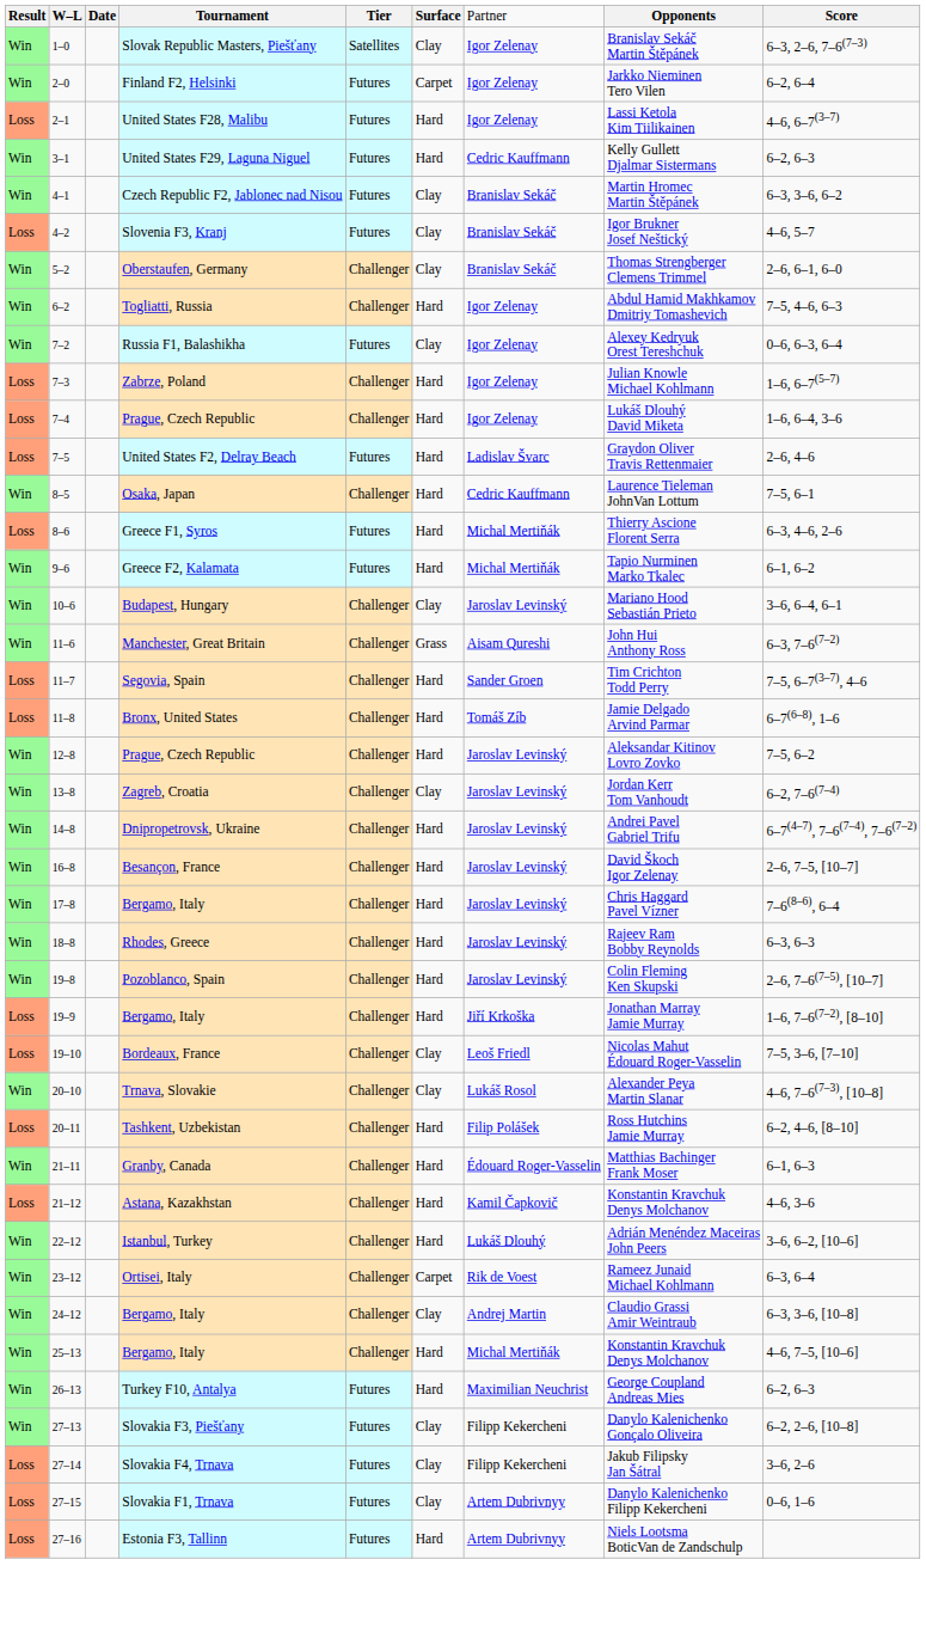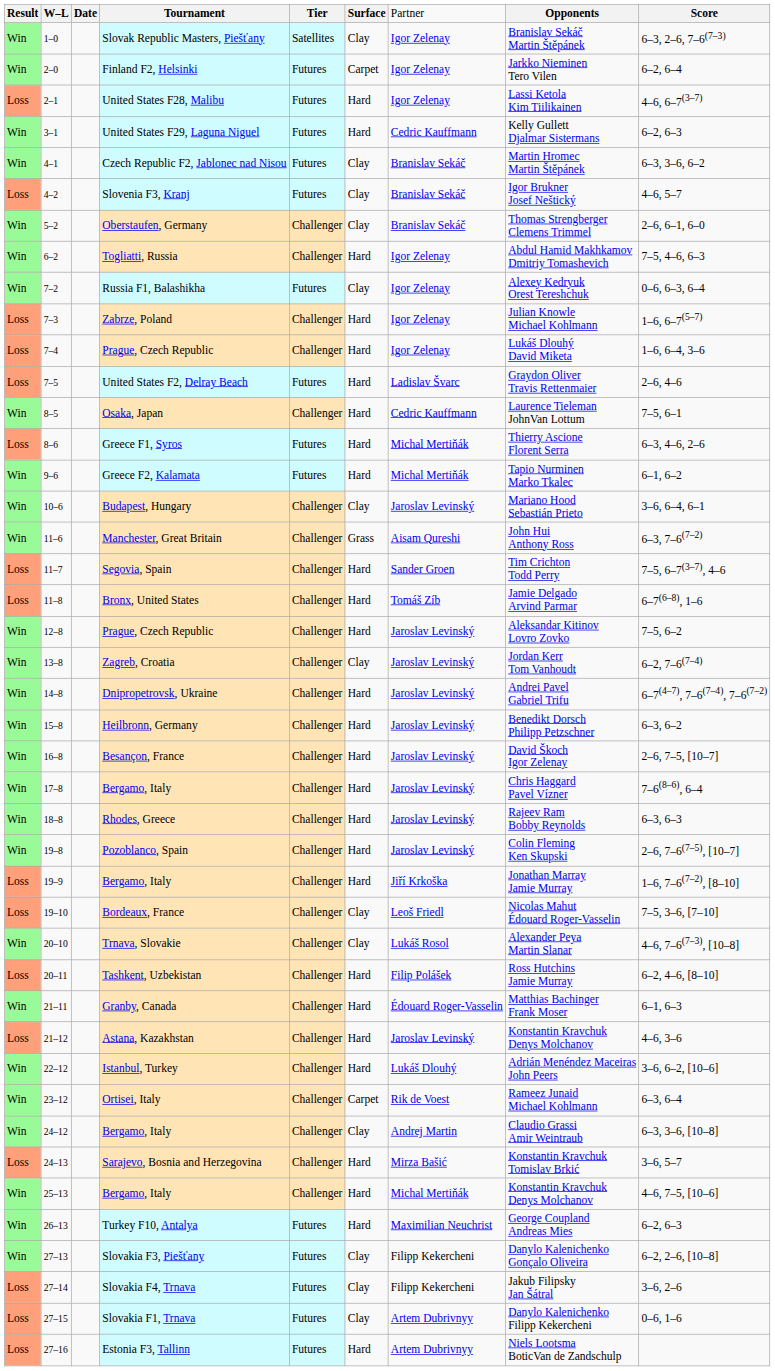 <table class="sortable wikitable">
 <tr>
 <th>Result</th>
 <th class="unsortable">W–L</th>
 <th>Date</th>
 <th>Tournament</th>
 <th>Tier</th>
 <th>Surface</th>
 <td>Partner</td>
 <th>Opponents</th>
 <th class="unsortable">Score</th>
 </tr>
 <tr>
 <td bgcolor=98FB98>Win</td>
 <td><small>1–0</small></td>
 <td></td>
 <td style="background:#cffcff;">Slovak Republic Masters, <a href='#'>Piešťany</a></td>
 <td style="background:#cffcff;">Satellites</td>
 <td>Clay</td>
 <td> <a href='#'>Igor Zelenay</a></td>
 <td> <a href='#'>Branislav Sekáč</a><br> <a href='#'>Martin Štěpánek</a></td>
 <td>6–3, 2–6, 7–6<sup>(7–3)</sup></td>
 </tr>
 <tr>
 <td bgcolor=98FB98>Win</td>
 <td><small>2–0</small></td>
 <td></td>
 <td style="background:#cffcff;">Finland F2, <a href='#'>Helsinki</a></td>
 <td style="background:#cffcff;">Futures</td>
 <td>Carpet</td>
 <td> <a href='#'>Igor Zelenay</a></td>
 <td> <a href='#'>Jarkko Nieminen</a><br> Tero Vilen</td>
 <td>6–2, 6–4</td>
 </tr>
 <tr>
 <td bgcolor=FFA07A>Loss</td>
 <td><small>2–1</small></td>
 <td></td>
 <td style="background:#cffcff;">United States F28, <a href='#'>Malibu</a></td>
 <td style="background:#cffcff;">Futures</td>
 <td>Hard</td>
 <td> <a href='#'>Igor Zelenay</a></td>
 <td> <a href='#'>Lassi Ketola</a><br> <a href='#'>Kim Tiilikainen</a></td>
 <td>4–6, 6–7<sup>(3–7)</sup></td>
 </tr>
 <tr>
 <td bgcolor=98FB98>Win</td>
 <td><small>3–1</small></td>
 <td></td>
 <td style="background:#cffcff;">United States F29, <a href='#'>Laguna Niguel</a></td>
 <td style="background:#cffcff;">Futures</td>
 <td>Hard</td>
 <td> <a href='#'>Cedric Kauffmann</a></td>
 <td> Kelly Gullett<br> <a href='#'>Djalmar Sistermans</a></td>
 <td>6–2, 6–3</td>
 </tr>
 <tr>
 <td bgcolor=98FB98>Win</td>
 <td><small>4–1</small></td>
 <td></td>
 <td style="background:#cffcff;">Czech Republic F2, <a href='#'>Jablonec nad Nisou</a></td>
 <td style="background:#cffcff;">Futures</td>
 <td>Clay</td>
 <td> <a href='#'>Branislav Sekáč</a></td>
 <td> <a href='#'>Martin Hromec</a><br> <a href='#'>Martin Štěpánek</a></td>
 <td>6–3, 3–6, 6–2</td>
 </tr>
 <tr>
 <td bgcolor=FFA07A>Loss</td>
 <td><small>4–2</small></td>
 <td></td>
 <td style="background:#cffcff;">Slovenia F3, <a href='#'>Kranj</a></td>
 <td style="background:#cffcff;">Futures</td>
 <td>Clay</td>
 <td> <a href='#'>Branislav Sekáč</a></td>
 <td> <a href='#'>Igor Brukner</a><br> <a href='#'>Josef Neštický</a></td>
 <td>4–6, 5–7</td>
 </tr>
 <tr>
 <td bgcolor=98FB98>Win</td>
 <td><small>5–2</small></td>
 <td></td>
 <td style="background:moccasin;"><a href='#'>Oberstaufen</a>, Germany</td>
 <td style="background:moccasin;">Challenger</td>
 <td>Clay</td>
 <td> <a href='#'>Branislav Sekáč</a></td>
 <td> <a href='#'>Thomas Strengberger</a><br> <a href='#'>Clemens Trimmel</a></td>
 <td>2–6, 6–1, 6–0</td>
 </tr>
 <tr>
 <td bgcolor=98FB98>Win</td>
 <td><small>6–2</small></td>
 <td></td>
 <td style="background:moccasin;"><a href='#'>Togliatti</a>, Russia</td>
 <td style="background:moccasin;">Challenger</td>
 <td>Hard</td>
 <td> <a href='#'>Igor Zelenay</a></td>
 <td> <a href='#'>Abdul Hamid Makhkamov</a><br> <a href='#'>Dmitriy Tomashevich</a></td>
 <td>7–5, 4–6, 6–3</td>
 </tr>
 <tr>
 <td bgcolor=98FB98>Win</td>
 <td><small>7–2</small></td>
 <td></td>
 <td style="background:#cffcff;">Russia F1, Balashikha</td>
 <td style="background:#cffcff;">Futures</td>
 <td>Clay</td>
 <td> <a href='#'>Igor Zelenay</a></td>
 <td> <a href='#'>Alexey Kedryuk</a><br> <a href='#'>Orest Tereshchuk</a></td>
 <td>0–6, 6–3, 6–4</td>
 </tr>
 <tr>
 <td bgcolor=FFA07A>Loss</td>
 <td><small>7–3</small></td>
 <td></td>
 <td style="background:moccasin;"><a href='#'>Zabrze</a>, Poland</td>
 <td style="background:moccasin;">Challenger</td>
 <td>Hard</td>
 <td> <a href='#'>Igor Zelenay</a></td>
 <td> <a href='#'>Julian Knowle</a><br> <a href='#'>Michael Kohlmann</a></td>
 <td>1–6, 6–7<sup>(5–7)</sup></td>
 </tr>
 <tr>
 <td bgcolor=FFA07A>Loss</td>
 <td><small>7–4</small></td>
 <td></td>
 <td style="background:moccasin;"><a href='#'>Prague</a>, Czech Republic</td>
 <td style="background:moccasin;">Challenger</td>
 <td>Hard</td>
 <td> <a href='#'>Igor Zelenay</a></td>
 <td> <a href='#'>Lukáš Dlouhý</a><br> <a href='#'>David Miketa</a></td>
 <td>1–6, 6–4, 3–6</td>
 </tr>
 <tr>
 <td bgcolor=FFA07A>Loss</td>
 <td><small>7–5</small></td>
 <td></td>
 <td style="background:#cffcff;">United States F2, <a href='#'>Delray Beach</a></td>
 <td style="background:#cffcff;">Futures</td>
 <td>Hard</td>
 <td> <a href='#'>Ladislav Švarc</a></td>
 <td> <a href='#'>Graydon Oliver</a><br> <a href='#'>Travis Rettenmaier</a></td>
 <td>2–6, 4–6</td>
 </tr>
 <tr>
 <td bgcolor=98FB98>Win</td>
 <td><small>8–5</small></td>
 <td></td>
 <td style="background:moccasin;"><a href='#'>Osaka</a>, Japan</td>
 <td style="background:moccasin;">Challenger</td>
 <td>Hard</td>
 <td> <a href='#'>Cedric Kauffmann</a></td>
 <td> <a href='#'>Laurence Tieleman</a><br> JohnVan Lottum</td>
 <td>7–5, 6–1</td>
 </tr>
 <tr>
 <td bgcolor=FFA07A>Loss</td>
 <td><small>8–6</small></td>
 <td></td>
 <td style="background:#cffcff;">Greece F1, <a href='#'>Syros</a></td>
 <td style="background:#cffcff;">Futures</td>
 <td>Hard</td>
 <td> <a href='#'>Michal Mertiňák</a></td>
 <td> <a href='#'>Thierry Ascione</a><br> <a href='#'>Florent Serra</a></td>
 <td>6–3, 4–6, 2–6</td>
 </tr>
 <tr>
 <td bgcolor=98FB98>Win</td>
 <td><small>9–6</small></td>
 <td></td>
 <td style="background:#cffcff;">Greece F2, <a href='#'>Kalamata</a></td>
 <td style="background:#cffcff;">Futures</td>
 <td>Hard</td>
 <td> <a href='#'>Michal Mertiňák</a></td>
 <td> <a href='#'>Tapio Nurminen</a><br> <a href='#'>Marko Tkalec</a></td>
 <td>6–1, 6–2</td>
 </tr>
 <tr>
 <td bgcolor=98FB98>Win</td>
 <td><small>10–6</small></td>
 <td></td>
 <td style="background:moccasin;"><a href='#'>Budapest</a>, Hungary</td>
 <td style="background:moccasin;">Challenger</td>
 <td>Clay</td>
 <td> <a href='#'>Jaroslav Levinský</a></td>
 <td> <a href='#'>Mariano Hood</a><br> <a href='#'>Sebastián Prieto</a></td>
 <td>3–6, 6–4, 6–1</td>
 </tr>
 <tr>
 <td bgcolor=98FB98>Win</td>
 <td><small>11–6</small></td>
 <td></td>
 <td style="background:moccasin;"><a href='#'>Manchester</a>, Great Britain</td>
 <td style="background:moccasin;">Challenger</td>
 <td>Grass</td>
 <td> <a href='#'>Aisam Qureshi</a></td>
 <td> <a href='#'>John Hui</a><br> <a href='#'>Anthony Ross</a></td>
 <td>6–3, 7–6<sup>(7–2)</sup></td>
 </tr>
 <tr>
 <td bgcolor=FFA07A>Loss</td>
 <td><small>11–7</small></td>
 <td></td>
 <td style="background:moccasin;"><a href='#'>Segovia</a>, Spain</td>
 <td style="background:moccasin;">Challenger</td>
 <td>Hard</td>
 <td> <a href='#'>Sander Groen</a></td>
 <td> <a href='#'>Tim Crichton</a><br> <a href='#'>Todd Perry</a></td>
 <td>7–5, 6–7<sup>(3–7)</sup>, 4–6</td>
 </tr>
 <tr>
 <td bgcolor=FFA07A>Loss</td>
 <td><small>11–8</small></td>
 <td></td>
 <td style="background:moccasin;"><a href='#'>Bronx</a>, United States</td>
 <td style="background:moccasin;">Challenger</td>
 <td>Hard</td>
 <td> <a href='#'>Tomáš Zíb</a></td>
 <td> <a href='#'>Jamie Delgado</a><br> <a href='#'>Arvind Parmar</a></td>
 <td>6–7<sup>(6–8)</sup>, 1–6</td>
 </tr>
 <tr>
 <td bgcolor=98FB98>Win</td>
 <td><small>12–8</small></td>
 <td></td>
 <td style="background:moccasin;"><a href='#'>Prague</a>, Czech Republic</td>
 <td style="background:moccasin;">Challenger</td>
 <td>Hard</td>
 <td> <a href='#'>Jaroslav Levinský</a></td>
 <td> <a href='#'>Aleksandar Kitinov</a><br> <a href='#'>Lovro Zovko</a></td>
 <td>7–5, 6–2</td>
 </tr>
 <tr>
 <td bgcolor=98FB98>Win</td>
 <td><small>13–8</small></td>
 <td></td>
 <td style="background:moccasin;"><a href='#'>Zagreb</a>, Croatia</td>
 <td style="background:moccasin;">Challenger</td>
 <td>Clay</td>
 <td> <a href='#'>Jaroslav Levinský</a></td>
 <td> <a href='#'>Jordan Kerr</a><br> <a href='#'>Tom Vanhoudt</a></td>
 <td>6–2, 7–6<sup>(7–4)</sup></td>
 </tr>
 <tr>
 <td bgcolor=98FB98>Win</td>
 <td><small>14–8</small></td>
 <td></td>
 <td style="background:moccasin;"><a href='#'>Dnipropetrovsk</a>, Ukraine</td>
 <td style="background:moccasin;">Challenger</td>
 <td>Hard</td>
 <td> <a href='#'>Jaroslav Levinský</a></td>
 <td> <a href='#'>Andrei Pavel</a><br> <a href='#'>Gabriel Trifu</a></td>
 <td>6–7<sup>(4–7)</sup>, 7–6<sup>(7–4)</sup>, 7–6<sup>(7–2)</sup></td>
 </tr>
 <tr>
 <td bgcolor=98FB98>Win</td>
+<td><small>15–8</small></td>
+<td></td>
+<td style="background:moccasin;"><a href='#'>Heilbronn</a>, Germany</td>
+<td style="background:moccasin;">Challenger</td>
+<td>Hard</td>
+<td> <a href='#'>Jaroslav Levinský</a></td>
+<td> <a href='#'>Benedikt Dorsch</a><br> <a href='#'>Philipp Petzschner</a></td>
+<td>6–3, 6–2</td>
+</tr>
+<tr>
+<td bgcolor=98FB98>Win</td>
 <td><small>16–8</small></td>
 <td></td>
 <td style="background:moccasin;"><a href='#'>Besançon</a>, France</td>
 <td style="background:moccasin;">Challenger</td>
 <td>Hard</td>
 <td> <a href='#'>Jaroslav Levinský</a></td>
 <td> <a href='#'>David Škoch</a><br> <a href='#'>Igor Zelenay</a></td>
 <td>2–6, 7–5, [10–7]</td>
 </tr>
 <tr>
 <td bgcolor=98FB98>Win</td>
 <td><small>17–8</small></td>
 <td></td>
 <td style="background:moccasin;"><a href='#'>Bergamo</a>, Italy</td>
 <td style="background:moccasin;">Challenger</td>
 <td>Hard</td>
 <td> <a href='#'>Jaroslav Levinský</a></td>
 <td> <a href='#'>Chris Haggard</a><br> <a href='#'>Pavel Vízner</a></td>
 <td>7–6<sup>(8–6)</sup>, 6–4</td>
 </tr>
 <tr>
 <td bgcolor=98FB98>Win</td>
 <td><small>18–8</small></td>
 <td></td>
 <td style="background:moccasin;"><a href='#'>Rhodes</a>, Greece</td>
 <td style="background:moccasin;">Challenger</td>
 <td>Hard</td>
 <td> <a href='#'>Jaroslav Levinský</a></td>
 <td> <a href='#'>Rajeev Ram</a><br> <a href='#'>Bobby Reynolds</a></td>
 <td>6–3, 6–3</td>
 </tr>
 <tr>
 <td bgcolor=98FB98>Win</td>
 <td><small>19–8</small></td>
 <td></td>
 <td style="background:moccasin;"><a href='#'>Pozoblanco</a>, Spain</td>
 <td style="background:moccasin;">Challenger</td>
 <td>Hard</td>
 <td> <a href='#'>Jaroslav Levinský</a></td>
 <td> <a href='#'>Colin Fleming</a><br> <a href='#'>Ken Skupski</a></td>
 <td>2–6, 7–6<sup>(7–5)</sup>, [10–7]</td>
 </tr>
 <tr>
 <td bgcolor=FFA07A>Loss</td>
 <td><small>19–9</small></td>
 <td></td>
 <td style="background:moccasin;"><a href='#'>Bergamo</a>, Italy</td>
 <td style="background:moccasin;">Challenger</td>
 <td>Hard</td>
 <td> <a href='#'>Jiří Krkoška</a></td>
 <td> <a href='#'>Jonathan Marray</a><br> <a href='#'>Jamie Murray</a></td>
 <td>1–6, 7–6<sup>(7–2)</sup>, [8–10]</td>
 </tr>
 <tr>
 <td bgcolor=FFA07A>Loss</td>
 <td><small>19–10</small></td>
 <td></td>
 <td style="background:moccasin;"><a href='#'>Bordeaux</a>, France</td>
 <td style="background:moccasin;">Challenger</td>
 <td>Clay</td>
 <td> <a href='#'>Leoš Friedl</a></td>
 <td> <a href='#'>Nicolas Mahut</a><br> <a href='#'>Édouard Roger-Vasselin</a></td>
 <td>7–5, 3–6, [7–10]</td>
 </tr>
 <tr>
 <td bgcolor=98FB98>Win</td>
 <td><small>20–10</small></td>
 <td></td>
 <td style="background:moccasin;"><a href='#'>Trnava</a>, Slovakie</td>
 <td style="background:moccasin;">Challenger</td>
 <td>Clay</td>
 <td> <a href='#'>Lukáš Rosol</a></td>
 <td> <a href='#'>Alexander Peya</a><br> <a href='#'>Martin Slanar</a></td>
 <td>4–6, 7–6<sup>(7–3)</sup>, [10–8]</td>
 </tr>
 <tr>
 <td bgcolor=FFA07A>Loss</td>
 <td><small>20–11</small></td>
 <td></td>
 <td style="background:moccasin;"><a href='#'>Tashkent</a>, Uzbekistan</td>
 <td style="background:moccasin;">Challenger</td>
 <td>Hard</td>
 <td> <a href='#'>Filip Polášek</a></td>
 <td> <a href='#'>Ross Hutchins</a><br> <a href='#'>Jamie Murray</a></td>
 <td>6–2, 4–6, [8–10]</td>
 </tr>
 <tr>
 <td bgcolor=98FB98>Win</td>
 <td><small>21–11</small></td>
 <td></td>
 <td style="background:moccasin;"><a href='#'>Granby</a>, Canada</td>
 <td style="background:moccasin;">Challenger</td>
 <td>Hard</td>
 <td> <a href='#'>Édouard Roger-Vasselin</a></td>
 <td> <a href='#'>Matthias Bachinger</a><br> <a href='#'>Frank Moser</a></td>
 <td>6–1, 6–3</td>
 </tr>
 <tr>
 <td bgcolor=FFA07A>Loss</td>
 <td><small>21–12</small></td>
 <td></td>
 <td style="background:moccasin;"><a href='#'>Astana</a>, Kazakhstan</td>
 <td style="background:moccasin;">Challenger</td>
 <td>Hard</td>
-<td> <a href='#'>Kamil Čapkovič</a></td>
+<td> <a href='#'>Jaroslav Levinský</a></td>
 <td> <a href='#'>Konstantin Kravchuk</a><br> <a href='#'>Denys Molchanov</a></td>
 <td>4–6, 3–6</td>
 </tr>
 <tr>
 <td bgcolor=98FB98>Win</td>
 <td><small>22–12</small></td>
 <td></td>
 <td style="background:moccasin;"><a href='#'>Istanbul</a>, Turkey</td>
 <td style="background:moccasin;">Challenger</td>
 <td>Hard</td>
 <td> <a href='#'>Lukáš Dlouhý</a></td>
 <td> <a href='#'>Adrián Menéndez Maceiras</a><br> <a href='#'>John Peers</a></td>
 <td>3–6, 6–2, [10–6]</td>
 </tr>
 <tr>
 <td bgcolor=98FB98>Win</td>
 <td><small>23–12</small></td>
 <td></td>
 <td style="background:moccasin;"><a href='#'>Ortisei</a>, Italy</td>
 <td style="background:moccasin;">Challenger</td>
 <td>Carpet</td>
 <td> <a href='#'>Rik de Voest</a></td>
 <td> <a href='#'>Rameez Junaid</a><br> <a href='#'>Michael Kohlmann</a></td>
 <td>6–3, 6–4</td>
 </tr>
 <tr>
 <td bgcolor=98FB98>Win</td>
 <td><small>24–12</small></td>
 <td></td>
 <td style="background:moccasin;"><a href='#'>Bergamo</a>, Italy</td>
 <td style="background:moccasin;">Challenger</td>
 <td>Clay</td>
 <td> <a href='#'>Andrej Martin</a></td>
 <td> <a href='#'>Claudio Grassi</a><br> <a href='#'>Amir Weintraub</a></td>
 <td>6–3, 3–6, [10–8]</td>
+</tr>
+<tr>
+<td bgcolor=FFA07A>Loss</td>
+<td><small>24–13</small></td>
+<td></td>
+<td style="background:moccasin;"><a href='#'>Sarajevo</a>, Bosnia and Herzegovina</td>
+<td style="background:moccasin;">Challenger</td>
+<td>Hard</td>
+<td> <a href='#'>Mirza Bašić</a></td>
+<td> <a href='#'>Konstantin Kravchuk</a><br> <a href='#'>Tomislav Brkić</a></td>
+<td>3–6, 5–7</td>
 </tr>
 <tr>
 <td bgcolor=98FB98>Win</td>
 <td><small>25–13</small></td>
 <td></td>
 <td style="background:moccasin;"><a href='#'>Bergamo</a>, Italy</td>
 <td style="background:moccasin;">Challenger</td>
 <td>Hard</td>
 <td> <a href='#'>Michal Mertiňák</a></td>
 <td> <a href='#'>Konstantin Kravchuk</a><br> <a href='#'>Denys Molchanov</a></td>
 <td>4–6, 7–5, [10–6]</td>
 </tr>
 <tr>
 <td bgcolor=98FB98>Win</td>
 <td><small>26–13</small></td>
 <td></td>
 <td style="background:#cffcff;">Turkey F10, <a href='#'>Antalya</a></td>
 <td style="background:#cffcff;">Futures</td>
 <td>Hard</td>
 <td> <a href='#'>Maximilian Neuchrist</a></td>
 <td> <a href='#'>George Coupland</a><br> <a href='#'>Andreas Mies</a></td>
 <td>6–2, 6–3</td>
 </tr>
 <tr>
 <td bgcolor=98FB98>Win</td>
 <td><small>27–13</small></td>
 <td></td>
 <td style="background:#cffcff;">Slovakia F3, <a href='#'>Piešťany</a></td>
 <td style="background:#cffcff;">Futures</td>
 <td>Clay</td>
 <td> Filipp Kekercheni</td>
 <td> <a href='#'>Danylo Kalenichenko</a><br> <a href='#'>Gonçalo Oliveira</a></td>
 <td>6–2, 2–6, [10–8]</td>
 </tr>
 <tr>
 <td bgcolor=FFA07A>Loss</td>
 <td><small>27–14</small></td>
 <td></td>
 <td style="background:#cffcff;">Slovakia F4, <a href='#'>Trnava</a></td>
 <td style="background:#cffcff;">Futures</td>
 <td>Clay</td>
 <td> Filipp Kekercheni</td>
 <td> Jakub Filipsky<br> <a href='#'>Jan Šátral</a></td>
 <td>3–6, 2–6</td>
 </tr>
 <tr>
 <td bgcolor=FFA07A>Loss</td>
 <td><small>27–15</small></td>
 <td></td>
 <td style="background:#cffcff;">Slovakia F1, <a href='#'>Trnava</a></td>
 <td style="background:#cffcff;">Futures</td>
 <td>Clay</td>
 <td> <a href='#'>Artem Dubrivnyy</a></td>
 <td> <a href='#'>Danylo Kalenichenko</a><br> Filipp Kekercheni</td>
 <td>0–6, 1–6</td>
 </tr>
 <tr>
 <td bgcolor=FFA07A>Loss</td>
 <td><small>27–16</small></td>
 <td></td>
 <td style="background:#cffcff;">Estonia F3, <a href='#'>Tallinn</a></td>
 <td style="background:#cffcff;">Futures</td>
 <td>Hard</td>
 <td> <a href='#'>Artem Dubrivnyy</a></td>
 <td> <a href='#'>Niels Lootsma</a><br> BoticVan de Zandschulp</td>
 <td></td>
 </tr>
 </table>
